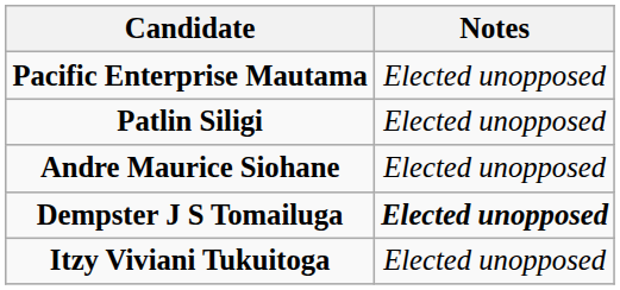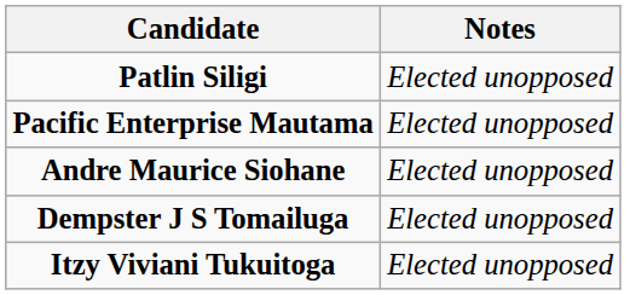 <table class="wikitable centre" style="text-align:center;">
 <tr>
 <th>Candidate</th>
 <th>Notes</th>
 </tr>
 <tr>
-<td><strong>Pacific Enterprise Mautama</strong></td>
+<td><strong>Patlin Siligi</strong></td>
 <td><em>Elected unopposed</em></td>
 </tr>
 <tr>
-<td><strong>Patlin Siligi</strong></td>
+<td><strong>Pacific Enterprise Mautama</strong></td>
 <td><em>Elected unopposed</em></td>
 </tr>
 <tr>
 <td><strong>Andre Maurice Siohane</strong></td>
 <td><em>Elected unopposed</em></td>
 </tr>
 <tr>
 <td><strong>Dempster J S Tomailuga</strong></td>
-<td><strong><em>Elected unopposed</em></strong></td>
+<td><em>Elected unopposed</em></td>
 </tr>
 <tr>
 <td><strong>Itzy Viviani Tukuitoga</strong></td>
 <td><em>Elected unopposed</em></td>
 </tr>
 </table>
